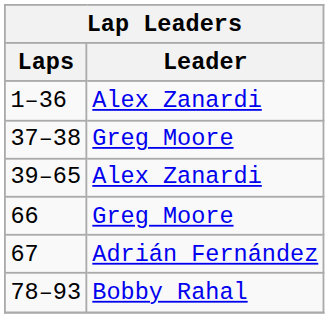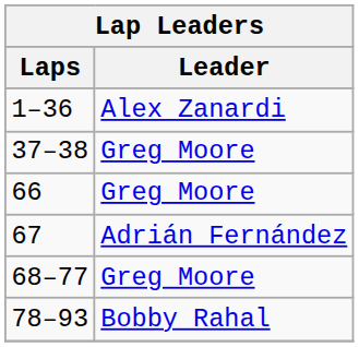 <table class="wikitable">
 <tr>
 <th colspan=2>Lap Leaders</th>
 </tr>
 <tr>
 <th>Laps</th>
 <th>Leader</th>
 </tr>
 <tr>
 <td>1–36</td>
 <td><a href='#'>Alex Zanardi</a></td>
 </tr>
 <tr>
 <td>37–38</td>
 <td><a href='#'>Greg Moore</a></td>
 </tr>
 <tr>
-<td>39–65</td>
-<td><a href='#'>Alex Zanardi</a></td>
-</tr>
-<tr>
 <td>66</td>
 <td><a href='#'>Greg Moore</a></td>
 </tr>
 <tr>
 <td>67</td>
 <td><a href='#'>Adrián Fernández</a></td>
 </tr>
 <tr>
+<td>68–77</td>
+<td><a href='#'>Greg Moore</a></td>
+</tr>
+<tr>
 <td>78–93</td>
 <td><a href='#'>Bobby Rahal</a></td>
 </tr>
 <tr>
 </tr>
 </table>
